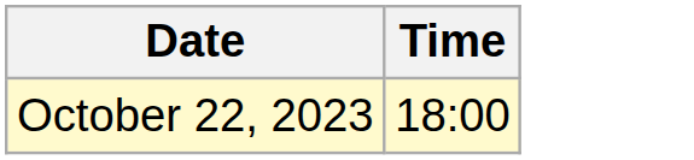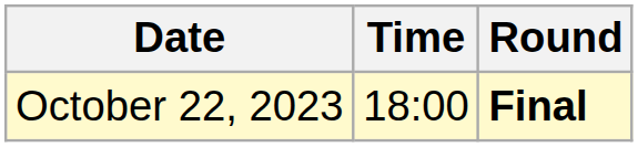 <table class="wikitable">
 <tr>
 <th>Date</th>
 <th>Time</th>
+<th>Round</th>
 </tr>
 <tr style=background:lemonchiffon>
 <td>October 22, 2023</td>
 <td>18:00</td>
+<td><strong>Final</strong></td>
 </tr>
 </table>
